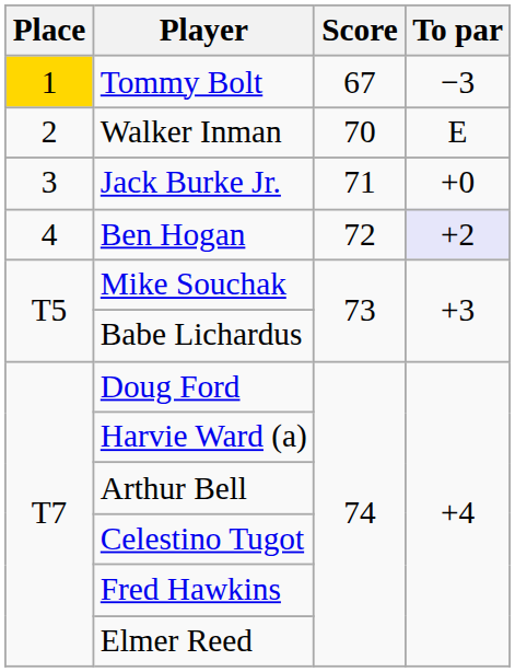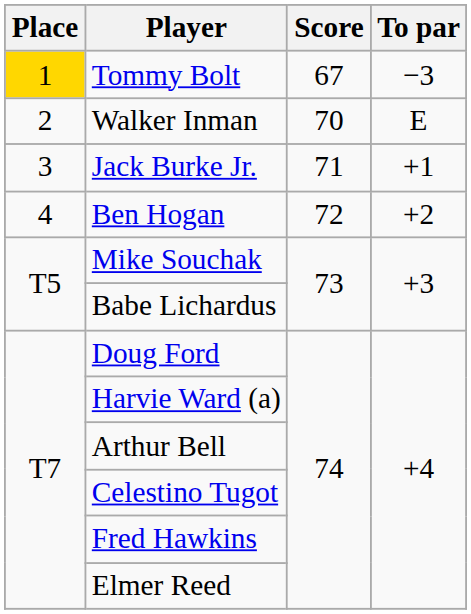 <table class=wikitable>
 <tr>
 <th>Place</th>
 <th>Player</th>
 <th>Score</th>
 <th>To par</th>
 </tr>
 <tr>
 <td align=center style="background: gold;">1</td>
 <td> <a href='#'>Tommy Bolt</a></td>
 <td align=center>67</td>
 <td align=center>−3</td>
 </tr>
 <tr>
 <td align=center>2</td>
 <td> Walker Inman</td>
 <td align=center>70</td>
 <td align=center>E</td>
 </tr>
 <tr>
 <td align=center>3</td>
 <td> <a href='#'>Jack Burke Jr.</a></td>
 <td align=center>71</td>
-<td align=center>+0</td>
+<td align=center>+1</td>
 </tr>
 <tr>
 <td align=center>4</td>
 <td> <a href='#'>Ben Hogan</a></td>
 <td align=center>72</td>
-<td align=center style="background: lavender;">+2</td>
+<td align=center>+2</td>
 </tr>
 <tr>
 <td rowspan=2 align=center>T5</td>
 <td> <a href='#'>Mike Souchak</a></td>
 <td rowspan=2 align=center>73</td>
 <td rowspan=2 align=center>+3</td>
 </tr>
 <tr>
 <td> Babe Lichardus</td>
 </tr>
 <tr>
 <td rowspan=6 align=center>T7</td>
 <td> <a href='#'>Doug Ford</a></td>
 <td rowspan=6 align=center>74</td>
 <td rowspan=6 align=center>+4</td>
 </tr>
 <tr>
 <td> <a href='#'>Harvie Ward</a> (a)</td>
 </tr>
 <tr>
 <td> Arthur Bell</td>
 </tr>
 <tr>
 <td> <a href='#'>Celestino Tugot</a></td>
 </tr>
 <tr>
 <td> <a href='#'>Fred Hawkins</a></td>
 </tr>
 <tr>
 <td> Elmer Reed</td>
 </tr>
 </table>
